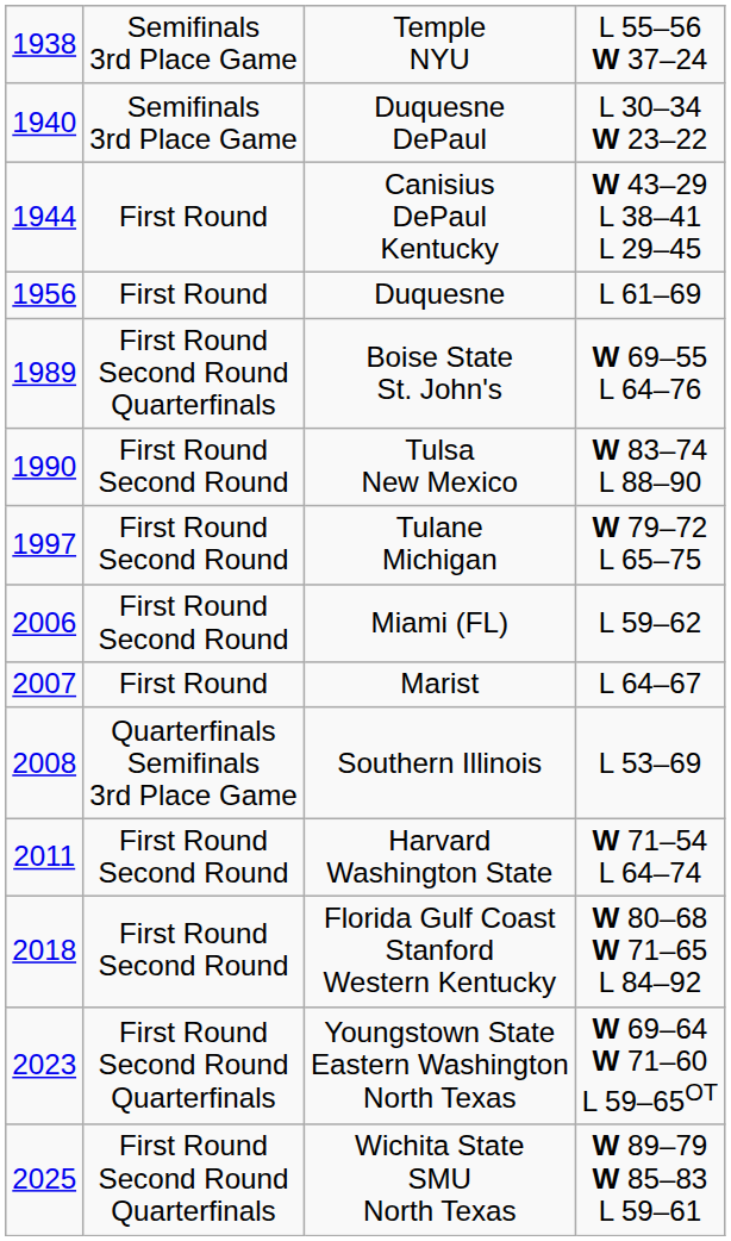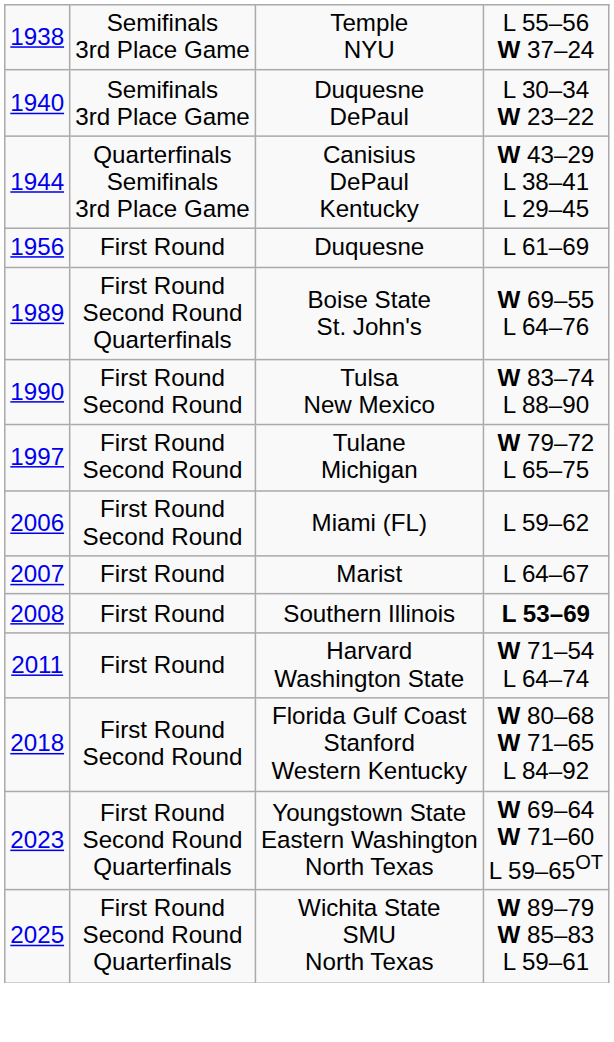 <table class="wikitable">
 <tr align="center">
 <td><a href='#'>1938</a></td>
 <td>Semifinals<br>3rd Place Game</td>
 <td>Temple<br>NYU</td>
 <td>L 55–56<br><strong>W</strong> 37–24</td>
 </tr>
 <tr align="center">
 <td><a href='#'>1940</a></td>
 <td>Semifinals<br>3rd Place Game</td>
 <td>Duquesne<br>DePaul</td>
 <td>L 30–34<br><strong>W</strong> 23–22</td>
 </tr>
 <tr align="center">
 <td><a href='#'>1944</a></td>
-<td>First Round</td>
+<td>Quarterfinals<br>Semifinals<br>3rd Place Game</td>
 <td>Canisius<br>DePaul<br>Kentucky</td>
 <td><strong>W</strong> 43–29<br>L 38–41<br>L 29–45</td>
 </tr>
 <tr align="center">
 <td><a href='#'>1956</a></td>
 <td>First Round</td>
 <td>Duquesne</td>
 <td>L 61–69</td>
 </tr>
 <tr align="center">
 <td><a href='#'>1989</a></td>
 <td>First Round<br>Second Round<br>Quarterfinals</td>
 <td>Boise State<br>St. John's</td>
 <td><strong>W</strong> 69–55<br>L 64–76</td>
 </tr>
 <tr align="center">
 <td><a href='#'>1990</a></td>
 <td>First Round<br>Second Round</td>
 <td>Tulsa<br>New Mexico</td>
 <td><strong>W</strong> 83–74<br>L 88–90</td>
 </tr>
 <tr align="center">
 <td><a href='#'>1997</a></td>
 <td>First Round<br>Second Round</td>
 <td>Tulane<br>Michigan</td>
 <td><strong>W</strong> 79–72<br>L 65–75</td>
 </tr>
 <tr align="center">
 <td><a href='#'>2006</a></td>
 <td>First Round<br>Second Round</td>
 <td>Miami (FL)</td>
 <td>L 59–62</td>
 </tr>
 <tr align="center">
 <td><a href='#'>2007</a></td>
 <td>First Round</td>
 <td>Marist</td>
 <td>L 64–67</td>
 </tr>
 <tr align="center">
 <td><a href='#'>2008</a></td>
-<td>Quarterfinals<br>Semifinals<br>3rd Place Game</td>
+<td>First Round</td>
 <td>Southern Illinois</td>
-<td>L 53–69</td>
+<td><strong>L 53–69</strong></td>
 </tr>
 <tr align="center">
 <td><a href='#'>2011</a></td>
-<td>First Round<br>Second Round</td>
+<td>First Round</td>
 <td>Harvard<br>Washington State</td>
 <td><strong>W</strong> 71–54<br>L 64–74</td>
 </tr>
 <tr align="center">
 <td><a href='#'>2018</a></td>
 <td>First Round<br>Second Round</td>
 <td>Florida Gulf Coast<br>Stanford<br>Western Kentucky</td>
 <td><strong>W</strong> 80–68<br><strong>W</strong> 71–65<br>L 84–92</td>
 </tr>
 <tr align="center">
 <td><a href='#'>2023</a></td>
 <td>First Round<br>Second Round<br>Quarterfinals</td>
 <td>Youngstown State<br>Eastern Washington<br>North Texas</td>
 <td><strong>W</strong> 69–64<br><strong>W</strong> 71–60<br>L 59–65<sup>OT</sup></td>
 </tr>
 <tr align="center">
 <td><a href='#'>2025</a></td>
 <td>First Round<br>Second Round<br>Quarterfinals</td>
 <td>Wichita State<br>SMU<br>North Texas</td>
 <td><strong>W</strong> 89–79<br><strong>W</strong> 85–83<br>L 59–61</td>
 </tr>
 </table>
